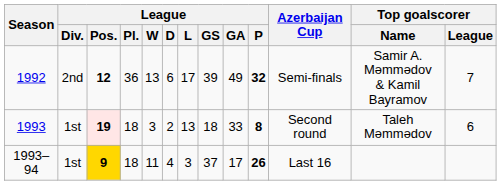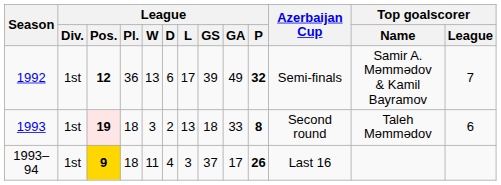 <table class="wikitable">
 <tr style="background:#efefef;">
 <th rowspan="2">Season</th>
 <th colspan="9">League</th>
 <th rowspan="2"><a href='#'>Azerbaijan Cup</a></th>
 <th colspan="2">Top goalscorer</th>
 </tr>
 <tr>
 <th>Div.</th>
 <th>Pos.</th>
 <th>Pl.</th>
 <th>W</th>
 <th>D</th>
 <th>L</th>
 <th>GS</th>
 <th>GA</th>
 <th>P</th>
 <th>Name</th>
 <th>League</th>
 </tr>
 <tr>
 <td align=center><a href='#'>1992</a></td>
-<td align=center>2nd</td>
+<td align=center>1st</td>
 <td align=center><strong>12</strong></td>
 <td align=center>36</td>
 <td align=center>13</td>
 <td align=center>6</td>
 <td align=center>17</td>
 <td align=center>39</td>
 <td align=center>49</td>
 <td align=center><strong>32</strong></td>
 <td align=center>Semi-finals</td>
 <td align=center>Samir A. Məmmədov <br> & Kamil Bayramov</td>
 <td align=center>7</td>
 </tr>
 <tr>
 <td align=center><a href='#'>1993</a></td>
 <td align=center>1st</td>
 <td align=center bgcolor=#FFE6E6><strong>19</strong></td>
 <td align=center>18</td>
 <td align=center>3</td>
 <td align=center>2</td>
 <td align=center>13</td>
 <td align=center>18</td>
 <td align=center>33</td>
 <td align=center><strong>8</strong></td>
 <td align=center>Second round</td>
 <td align=center>Taleh Məmmədov</td>
 <td align=center>6</td>
 </tr>
 <tr>
 <td align=center>1993–94</td>
 <td align=center>1st</td>
 <td align=center bgcolor=gold><strong>9</strong></td>
 <td align=center>18</td>
 <td align=center>11</td>
 <td align=center>4</td>
 <td align=center>3</td>
 <td align=center>37</td>
 <td align=center>17</td>
 <td align=center><strong>26</strong></td>
 <td align=center>Last 16</td>
 <td align=center></td>
 <td align=center></td>
 </tr>
 </table>
